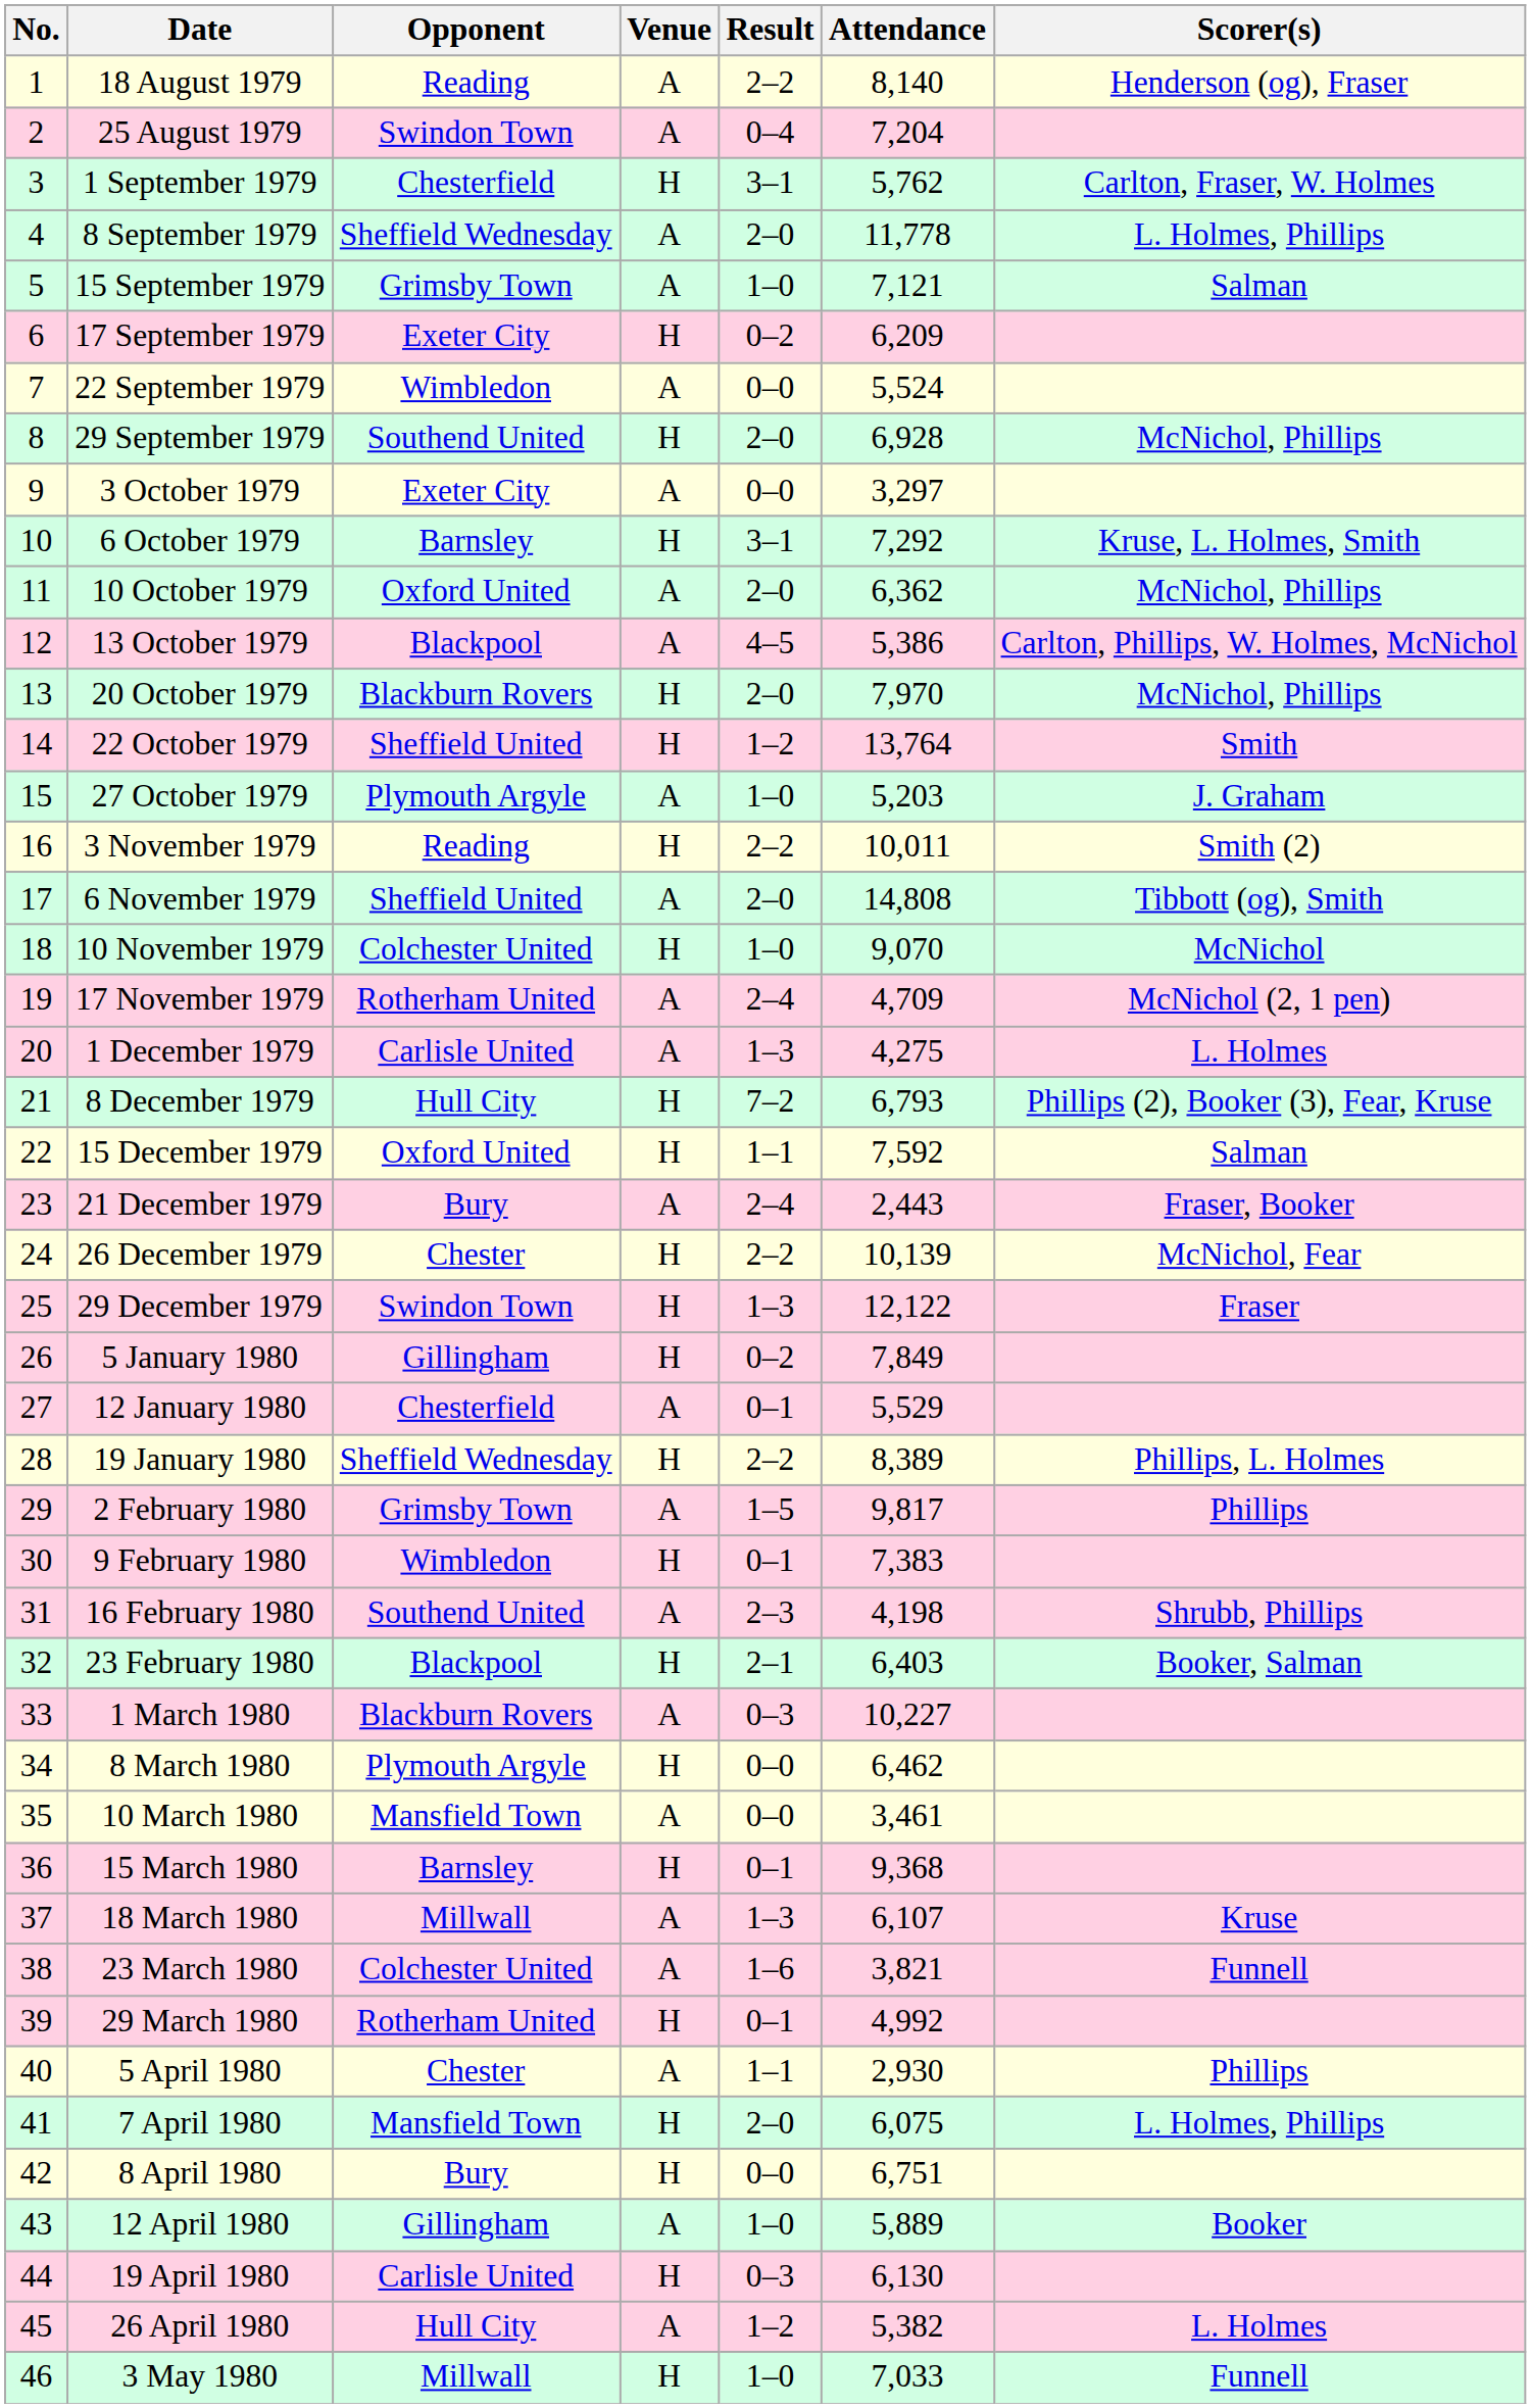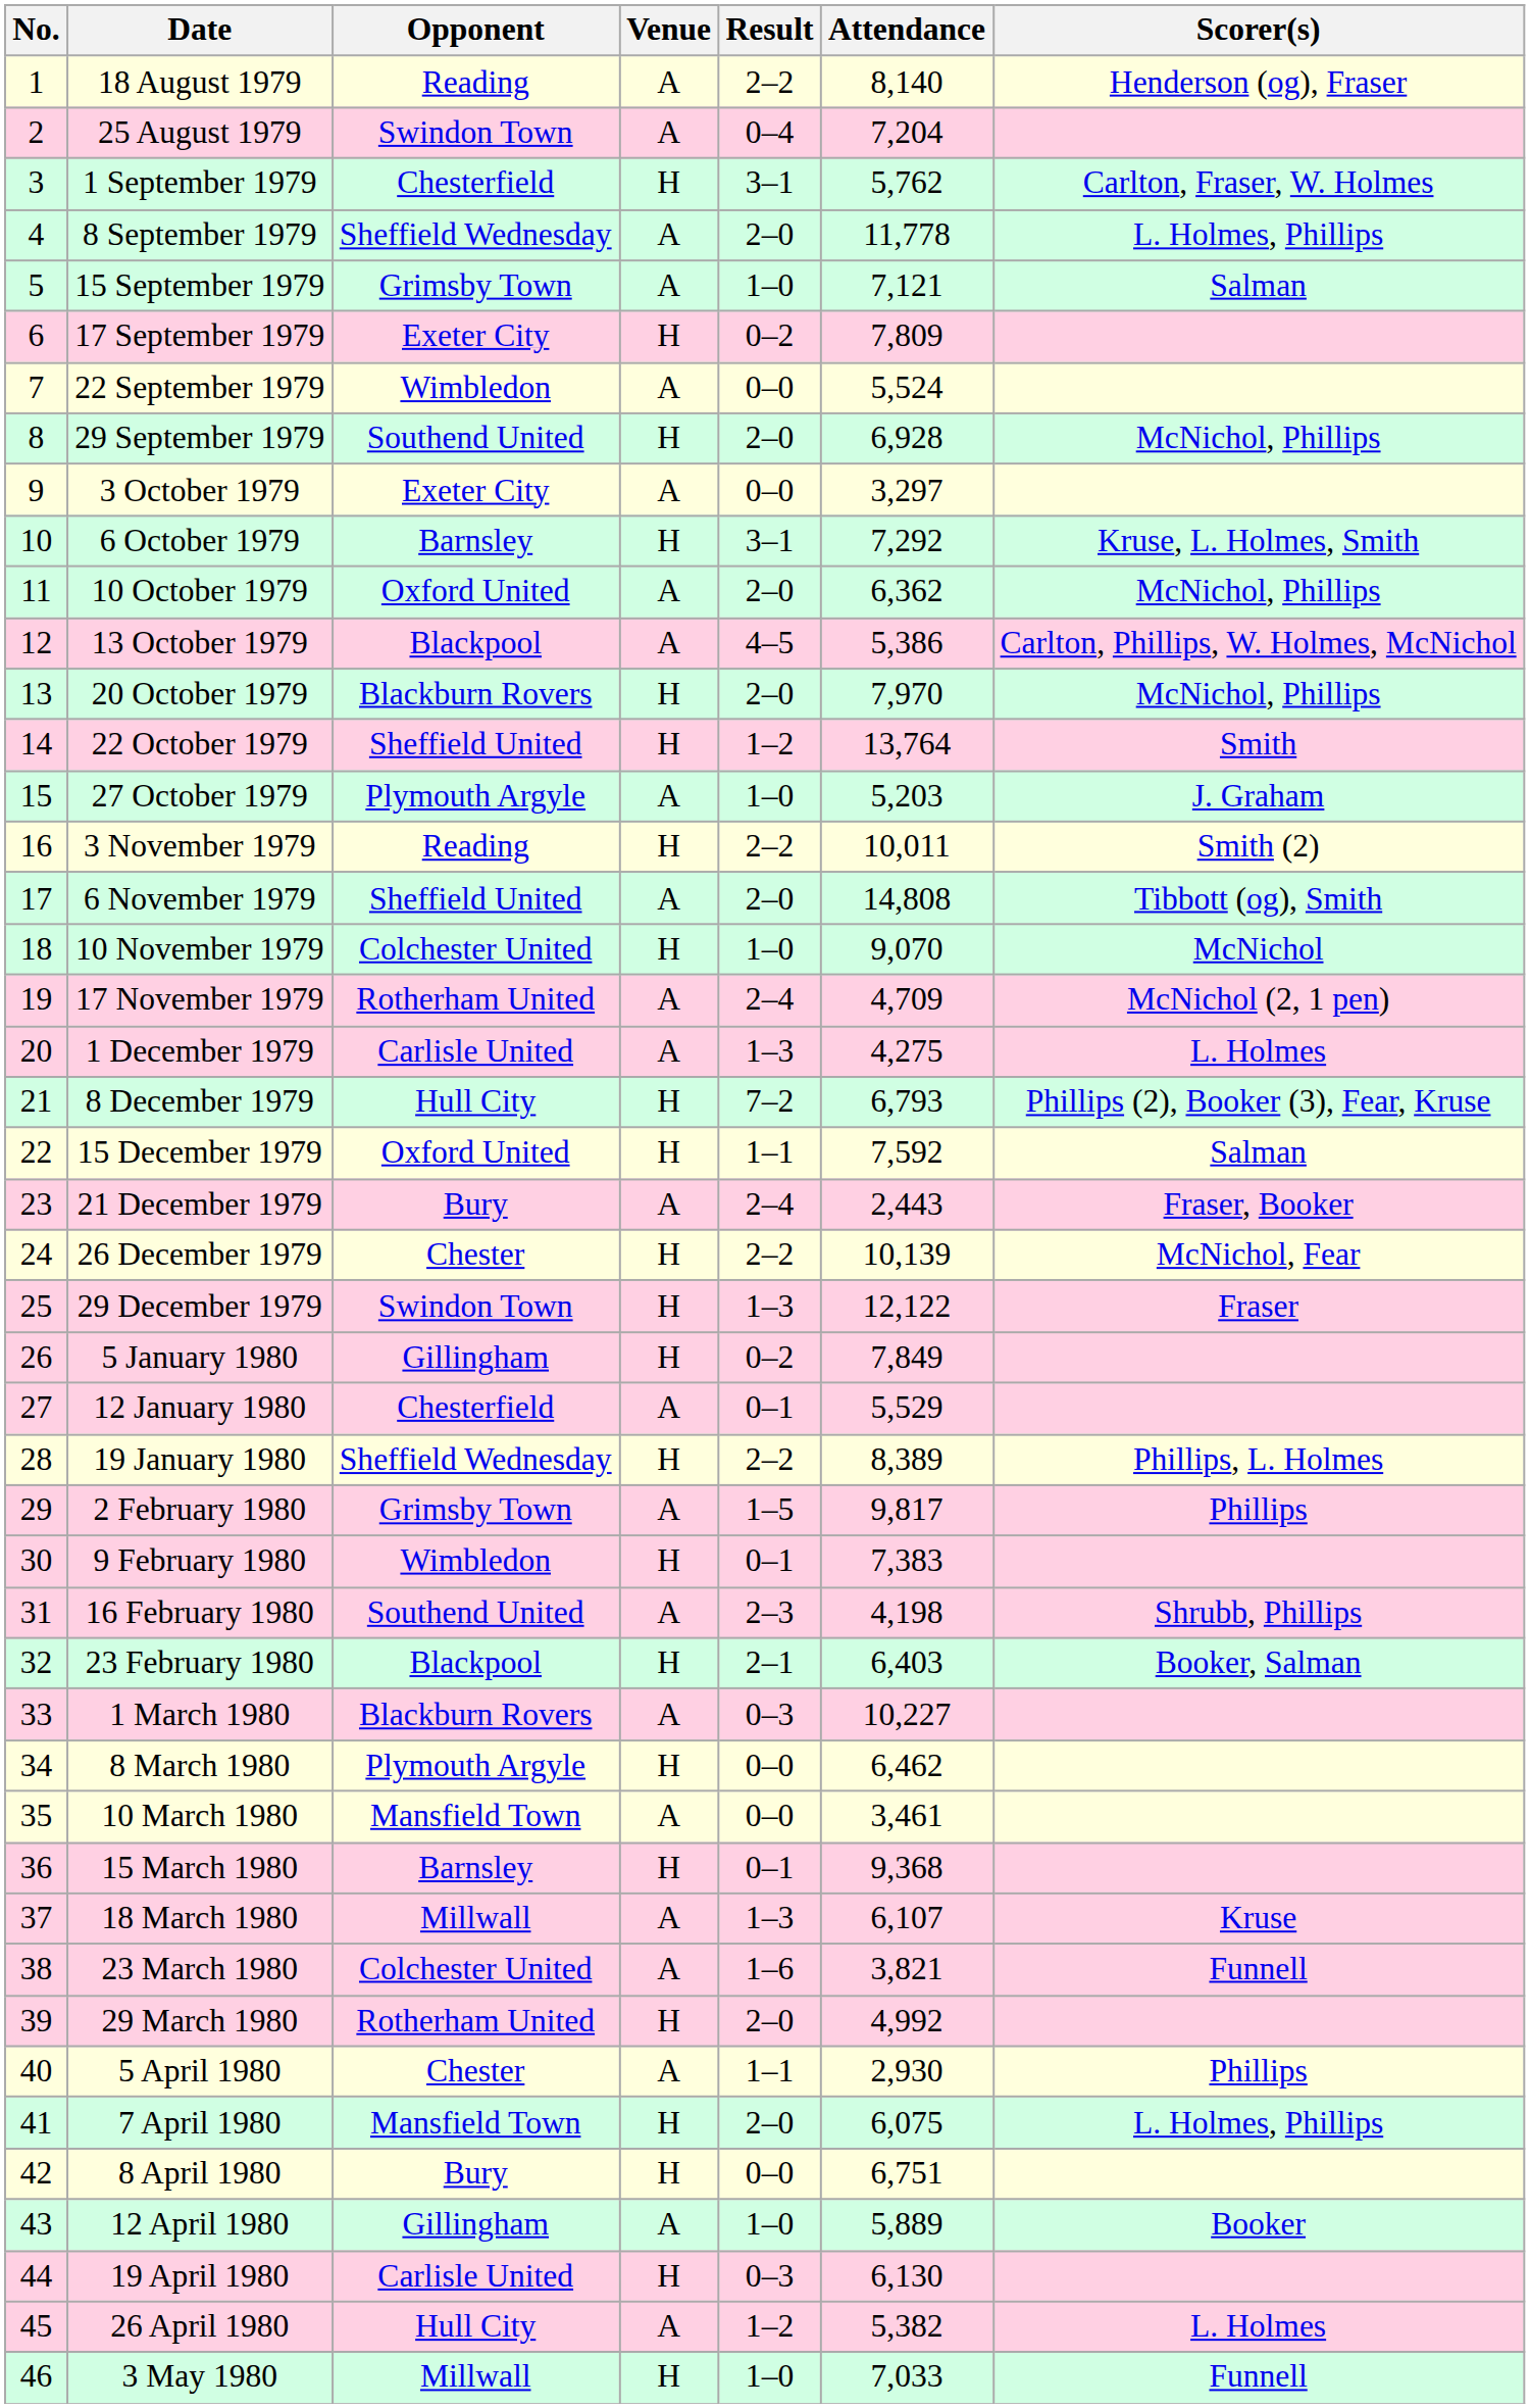 <table class="wikitable sortable" style="text-align:center;">
 <tr>
 <th>No.</th>
 <th>Date</th>
 <th>Opponent</th>
 <th>Venue</th>
 <th>Result</th>
 <th>Attendance</th>
 <th>Scorer(s)</th>
 </tr>
 <tr style="background:#ffd;">
 <td>1</td>
 <td>18 August 1979</td>
 <td><a href='#'>Reading</a></td>
 <td>A</td>
 <td>2–2</td>
 <td>8,140</td>
 <td><a href='#'>Henderson</a> (<a href='#'>og</a>), <a href='#'>Fraser</a></td>
 </tr>
 <tr style="background:#ffd0e3;">
 <td>2</td>
 <td>25 August 1979</td>
 <td><a href='#'>Swindon Town</a></td>
 <td>A</td>
 <td>0–4</td>
 <td>7,204</td>
 <td></td>
 </tr>
 <tr style="background:#d0ffe3;">
 <td>3</td>
 <td>1 September 1979</td>
 <td><a href='#'>Chesterfield</a></td>
 <td>H</td>
 <td>3–1</td>
 <td>5,762</td>
 <td><a href='#'>Carlton</a>, <a href='#'>Fraser</a>, <a href='#'>W. Holmes</a></td>
 </tr>
 <tr style="background:#d0ffe3;">
 <td>4</td>
 <td>8 September 1979</td>
 <td><a href='#'>Sheffield Wednesday</a></td>
 <td>A</td>
 <td>2–0</td>
 <td>11,778</td>
 <td><a href='#'>L. Holmes</a>, <a href='#'>Phillips</a></td>
 </tr>
 <tr style="background:#d0ffe3;">
 <td>5</td>
 <td>15 September 1979</td>
 <td><a href='#'>Grimsby Town</a></td>
 <td>A</td>
 <td>1–0</td>
 <td>7,121</td>
 <td><a href='#'>Salman</a></td>
 </tr>
 <tr style="background:#ffd0e3;">
 <td>6</td>
 <td>17 September 1979</td>
 <td><a href='#'>Exeter City</a></td>
 <td>H</td>
 <td>0–2</td>
-<td>6,209</td>
+<td>7,809</td>
 <td></td>
 </tr>
 <tr style="background:#ffd;">
 <td>7</td>
 <td>22 September 1979</td>
 <td><a href='#'>Wimbledon</a></td>
 <td>A</td>
 <td>0–0</td>
 <td>5,524</td>
 <td></td>
 </tr>
 <tr style="background:#d0ffe3;">
 <td>8</td>
 <td>29 September 1979</td>
 <td><a href='#'>Southend United</a></td>
 <td>H</td>
 <td>2–0</td>
 <td>6,928</td>
 <td><a href='#'>McNichol</a>, <a href='#'>Phillips</a></td>
 </tr>
 <tr style="background:#ffd;">
 <td>9</td>
 <td>3 October 1979</td>
 <td><a href='#'>Exeter City</a></td>
 <td>A</td>
 <td>0–0</td>
 <td>3,297</td>
 <td></td>
 </tr>
 <tr style="background:#d0ffe3;">
 <td>10</td>
 <td>6 October 1979</td>
 <td><a href='#'>Barnsley</a></td>
 <td>H</td>
 <td>3–1</td>
 <td>7,292</td>
 <td><a href='#'>Kruse</a>, <a href='#'>L. Holmes</a>, <a href='#'>Smith</a></td>
 </tr>
 <tr style="background:#d0ffe3;">
 <td>11</td>
 <td>10 October 1979</td>
 <td><a href='#'>Oxford United</a></td>
 <td>A</td>
 <td>2–0</td>
 <td>6,362</td>
 <td><a href='#'>McNichol</a>, <a href='#'>Phillips</a></td>
 </tr>
 <tr style="background:#ffd0e3;">
 <td>12</td>
 <td>13 October 1979</td>
 <td><a href='#'>Blackpool</a></td>
 <td>A</td>
 <td>4–5</td>
 <td>5,386</td>
 <td><a href='#'>Carlton</a>, <a href='#'>Phillips</a>, <a href='#'>W. Holmes</a>, <a href='#'>McNichol</a></td>
 </tr>
 <tr style="background:#d0ffe3;">
 <td>13</td>
 <td>20 October 1979</td>
 <td><a href='#'>Blackburn Rovers</a></td>
 <td>H</td>
 <td>2–0</td>
 <td>7,970</td>
 <td><a href='#'>McNichol</a>, <a href='#'>Phillips</a></td>
 </tr>
 <tr style="background:#ffd0e3;">
 <td>14</td>
 <td>22 October 1979</td>
 <td><a href='#'>Sheffield United</a></td>
 <td>H</td>
 <td>1–2</td>
 <td>13,764</td>
 <td><a href='#'>Smith</a></td>
 </tr>
 <tr style="background:#d0ffe3;">
 <td>15</td>
 <td>27 October 1979</td>
 <td><a href='#'>Plymouth Argyle</a></td>
 <td>A</td>
 <td>1–0</td>
 <td>5,203</td>
 <td><a href='#'>J. Graham</a></td>
 </tr>
 <tr style="background:#ffd;">
 <td>16</td>
 <td>3 November 1979</td>
 <td><a href='#'>Reading</a></td>
 <td>H</td>
 <td>2–2</td>
 <td>10,011</td>
 <td><a href='#'>Smith</a> (2)</td>
 </tr>
 <tr style="background:#d0ffe3;">
 <td>17</td>
 <td>6 November 1979</td>
 <td><a href='#'>Sheffield United</a></td>
 <td>A</td>
 <td>2–0</td>
 <td>14,808</td>
 <td><a href='#'>Tibbott</a> (<a href='#'>og</a>), <a href='#'>Smith</a></td>
 </tr>
 <tr style="background:#d0ffe3;">
 <td>18</td>
 <td>10 November 1979</td>
 <td><a href='#'>Colchester United</a></td>
 <td>H</td>
 <td>1–0</td>
 <td>9,070</td>
 <td><a href='#'>McNichol</a></td>
 </tr>
 <tr style="background:#ffd0e3;">
 <td>19</td>
 <td>17 November 1979</td>
 <td><a href='#'>Rotherham United</a></td>
 <td>A</td>
 <td>2–4</td>
 <td>4,709</td>
 <td><a href='#'>McNichol</a> (2, 1 <a href='#'>pen</a>)</td>
 </tr>
 <tr style="background:#ffd0e3;">
 <td>20</td>
 <td>1 December 1979</td>
 <td><a href='#'>Carlisle United</a></td>
 <td>A</td>
 <td>1–3</td>
 <td>4,275</td>
 <td><a href='#'>L. Holmes</a></td>
 </tr>
 <tr style="background:#d0ffe3;">
 <td>21</td>
 <td>8 December 1979</td>
 <td><a href='#'>Hull City</a></td>
 <td>H</td>
 <td>7–2</td>
 <td>6,793</td>
 <td><a href='#'>Phillips</a> (2), <a href='#'>Booker</a> (3), <a href='#'>Fear</a>, <a href='#'>Kruse</a></td>
 </tr>
 <tr style="background:#ffd;">
 <td>22</td>
 <td>15 December 1979</td>
 <td><a href='#'>Oxford United</a></td>
 <td>H</td>
 <td>1–1</td>
 <td>7,592</td>
 <td><a href='#'>Salman</a></td>
 </tr>
 <tr style="background:#ffd0e3;">
 <td>23</td>
 <td>21 December 1979</td>
 <td><a href='#'>Bury</a></td>
 <td>A</td>
 <td>2–4</td>
 <td>2,443</td>
 <td><a href='#'>Fraser</a>, <a href='#'>Booker</a></td>
 </tr>
 <tr style="background:#ffd;">
 <td>24</td>
 <td>26 December 1979</td>
 <td><a href='#'>Chester</a></td>
 <td>H</td>
 <td>2–2</td>
 <td>10,139</td>
 <td><a href='#'>McNichol</a>, <a href='#'>Fear</a></td>
 </tr>
 <tr style="background:#ffd0e3;">
 <td>25</td>
 <td>29 December 1979</td>
 <td><a href='#'>Swindon Town</a></td>
 <td>H</td>
 <td>1–3</td>
 <td>12,122</td>
 <td><a href='#'>Fraser</a></td>
 </tr>
 <tr style="background:#ffd0e3;">
 <td>26</td>
 <td>5 January 1980</td>
 <td><a href='#'>Gillingham</a></td>
 <td>H</td>
 <td>0–2</td>
 <td>7,849</td>
 <td></td>
 </tr>
 <tr style="background:#ffd0e3;">
 <td>27</td>
 <td>12 January 1980</td>
 <td><a href='#'>Chesterfield</a></td>
 <td>A</td>
 <td>0–1</td>
 <td>5,529</td>
 <td></td>
 </tr>
 <tr style="background:#ffd;">
 <td>28</td>
 <td>19 January 1980</td>
 <td><a href='#'>Sheffield Wednesday</a></td>
 <td>H</td>
 <td>2–2</td>
 <td>8,389</td>
 <td><a href='#'>Phillips</a>, <a href='#'>L. Holmes</a></td>
 </tr>
 <tr style="background:#ffd0e3;">
 <td>29</td>
 <td>2 February 1980</td>
 <td><a href='#'>Grimsby Town</a></td>
 <td>A</td>
 <td>1–5</td>
 <td>9,817</td>
 <td><a href='#'>Phillips</a></td>
 </tr>
 <tr style="background:#ffd0e3;">
 <td>30</td>
 <td>9 February 1980</td>
 <td><a href='#'>Wimbledon</a></td>
 <td>H</td>
 <td>0–1</td>
 <td>7,383</td>
 <td></td>
 </tr>
 <tr style="background:#ffd0e3;">
 <td>31</td>
 <td>16 February 1980</td>
 <td><a href='#'>Southend United</a></td>
 <td>A</td>
 <td>2–3</td>
 <td>4,198</td>
 <td><a href='#'>Shrubb</a>, <a href='#'>Phillips</a></td>
 </tr>
 <tr style="background:#d0ffe3;">
 <td>32</td>
 <td>23 February 1980</td>
 <td><a href='#'>Blackpool</a></td>
 <td>H</td>
 <td>2–1</td>
 <td>6,403</td>
 <td><a href='#'>Booker</a>, <a href='#'>Salman</a></td>
 </tr>
 <tr style="background:#ffd0e3;">
 <td>33</td>
 <td>1 March 1980</td>
 <td><a href='#'>Blackburn Rovers</a></td>
 <td>A</td>
 <td>0–3</td>
 <td>10,227</td>
 <td></td>
 </tr>
 <tr style="background:#ffd;">
 <td>34</td>
 <td>8 March 1980</td>
 <td><a href='#'>Plymouth Argyle</a></td>
 <td>H</td>
 <td>0–0</td>
 <td>6,462</td>
 <td></td>
 </tr>
 <tr style="background:#ffd;">
 <td>35</td>
 <td>10 March 1980</td>
 <td><a href='#'>Mansfield Town</a></td>
 <td>A</td>
 <td>0–0</td>
 <td>3,461</td>
 <td></td>
 </tr>
 <tr style="background:#ffd0e3;">
 <td>36</td>
 <td>15 March 1980</td>
 <td><a href='#'>Barnsley</a></td>
 <td>H</td>
 <td>0–1</td>
 <td>9,368</td>
 <td></td>
 </tr>
 <tr style="background:#ffd0e3;">
 <td>37</td>
 <td>18 March 1980</td>
 <td><a href='#'>Millwall</a></td>
 <td>A</td>
 <td>1–3</td>
 <td>6,107</td>
 <td><a href='#'>Kruse</a></td>
 </tr>
 <tr style="background:#ffd0e3;">
 <td>38</td>
 <td>23 March 1980</td>
 <td><a href='#'>Colchester United</a></td>
 <td>A</td>
 <td>1–6</td>
 <td>3,821</td>
 <td><a href='#'>Funnell</a></td>
 </tr>
 <tr style="background:#ffd0e3;">
 <td>39</td>
 <td>29 March 1980</td>
 <td><a href='#'>Rotherham United</a></td>
 <td>H</td>
-<td>0–1</td>
+<td>2–0</td>
 <td>4,992</td>
 <td></td>
 </tr>
 <tr style="background:#ffd;">
 <td>40</td>
 <td>5 April 1980</td>
 <td><a href='#'>Chester</a></td>
 <td>A</td>
 <td>1–1</td>
 <td>2,930</td>
 <td><a href='#'>Phillips</a></td>
 </tr>
 <tr style="background:#d0ffe3;">
 <td>41</td>
 <td>7 April 1980</td>
 <td><a href='#'>Mansfield Town</a></td>
 <td>H</td>
 <td>2–0</td>
 <td>6,075</td>
 <td><a href='#'>L. Holmes</a>, <a href='#'>Phillips</a></td>
 </tr>
 <tr style="background:#ffd;">
 <td>42</td>
 <td>8 April 1980</td>
 <td><a href='#'>Bury</a></td>
 <td>H</td>
 <td>0–0</td>
 <td>6,751</td>
 <td></td>
 </tr>
 <tr style="background:#d0ffe3;">
 <td>43</td>
 <td>12 April 1980</td>
 <td><a href='#'>Gillingham</a></td>
 <td>A</td>
 <td>1–0</td>
 <td>5,889</td>
 <td><a href='#'>Booker</a></td>
 </tr>
 <tr style="background:#ffd0e3;">
 <td>44</td>
 <td>19 April 1980</td>
 <td><a href='#'>Carlisle United</a></td>
 <td>H</td>
 <td>0–3</td>
 <td>6,130</td>
 <td></td>
 </tr>
 <tr style="background:#ffd0e3;">
 <td>45</td>
 <td>26 April 1980</td>
 <td><a href='#'>Hull City</a></td>
 <td>A</td>
 <td>1–2</td>
 <td>5,382</td>
 <td><a href='#'>L. Holmes</a></td>
 </tr>
 <tr style="background:#d0ffe3;">
 <td>46</td>
 <td>3 May 1980</td>
 <td><a href='#'>Millwall</a></td>
 <td>H</td>
 <td>1–0</td>
 <td>7,033</td>
 <td><a href='#'>Funnell</a></td>
 </tr>
 </table>
